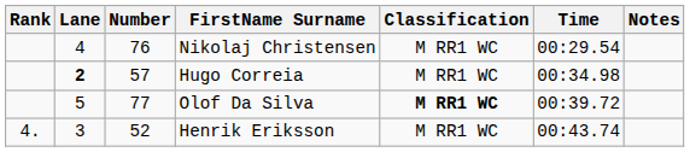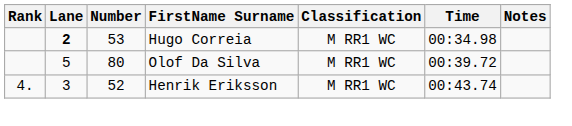 <table class="wikitable sortable" style="text-align:center">
 <tr>
 <th>Rank</th>
 <th>Lane</th>
 <th>Number</th>
 <th>FirstName Surname</th>
 <th>Classification</th>
 <th>Time</th>
 <th>Notes</th>
 </tr>
 <tr>
 <td></td>
-<td>4</td>
-<td>76</td>
-<td style="text-align:left"> Nikolaj Christensen</td>
-<td>M RR1 WC</td>
-<td>00:29.54</td>
-<td></td>
-</tr>
-<tr>
-<td></td>
 <td><strong>2</strong></td>
-<td>57</td>
+<td>53</td>
 <td style="text-align:left"> Hugo Correia</td>
 <td>M RR1 WC</td>
 <td>00:34.98</td>
 <td></td>
 </tr>
 <tr>
 <td></td>
 <td>5</td>
-<td>77</td>
+<td>80</td>
 <td style="text-align:left"> Olof Da Silva</td>
-<td><strong>M RR1 WC</strong></td>
+<td>M RR1 WC</td>
 <td>00:39.72</td>
 <td></td>
 </tr>
 <tr>
 <td>4.</td>
 <td>3</td>
 <td>52</td>
 <td style="text-align:left"> Henrik Eriksson</td>
 <td>M RR1 WC</td>
 <td>00:43.74</td>
 <td></td>
 </tr>
 </table>
